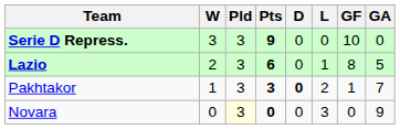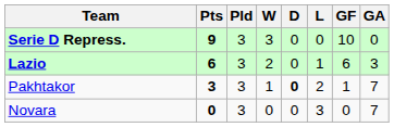 <table class="wikitable" style="text-align:center;">
 <tr>
 <th width=200>Team</th>
+<th width=20>Pts</th>
+<th width=20>Pld</th>
 <th width=20>W</th>
-<th width=20>Pld</th>
-<th width=20>Pts</th>
 <th width=20>D</th>
 <th width=20>L</th>
 <th width=20>GF</th>
 <th width=20>GA</th>
 </tr>
 <tr style="background:#ccffcc">
 <td style="text-align:left">  <strong><a href='#'>Serie D</a> Repress.</strong></td>
+<td><strong>9</strong></td>
 <td>3</td>
 <td>3</td>
-<td><strong>9</strong></td>
 <td>0</td>
 <td>0</td>
 <td>10</td>
 <td>0</td>
 </tr>
 <tr style="background:#ccffcc">
 <td style="text-align:left">  <strong><a href='#'>Lazio</a></strong></td>
+<td><strong>6</strong></td>
+<td>3</td>
 <td>2</td>
-<td>3</td>
-<td><strong>6</strong></td>
 <td>0</td>
 <td>1</td>
-<td>8</td>
-<td>5</td>
+<td>6</td>
+<td>3</td>
 </tr>
 <tr>
 <td style="text-align:left"> <a href='#'>Pakhtakor</a></td>
+<td><strong>3</strong></td>
+<td>3</td>
 <td>1</td>
-<td>3</td>
-<td><strong>3</strong></td>
 <td><strong>0</strong></td>
 <td>2</td>
 <td>1</td>
 <td>7</td>
 </tr>
 <tr>
 <td style="text-align:left"> <a href='#'>Novara</a></td>
+<td><strong>0</strong></td>
+<td>3</td>
 <td>0</td>
-<td style="background: lightyellow;">3</td>
-<td><strong>0</strong></td>
 <td>0</td>
 <td>3</td>
 <td>0</td>
-<td>9</td>
+<td>7</td>
 </tr>
 </table>
